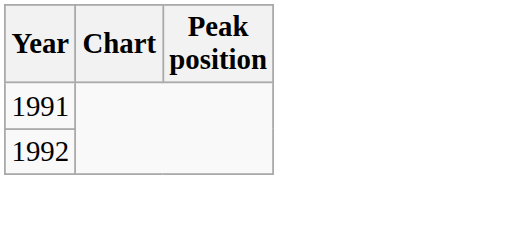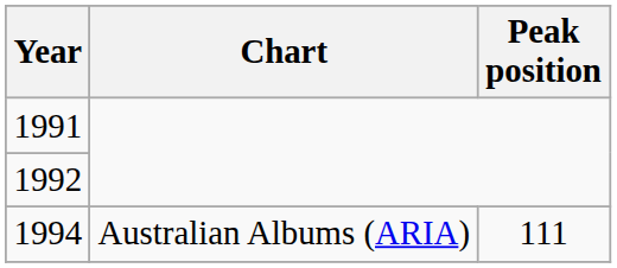 <table class="wikitable sortable plainrowheaders" style="text-align:center">
 <tr>
 <th scope="col">Year</th>
 <th scope="col">Chart</th>
 <th scope="col">Peak  <br> position</th>
 </tr>
 <tr>
 <td>1991<br></td>
 </tr>
 <tr>
 <td>1992<br></td>
 </tr>
+<tr>
+<td>1994</td>
+<td>Australian Albums (<a href='#'>ARIA</a>)</td>
+<td>111</td>
+</tr>
 </table>
